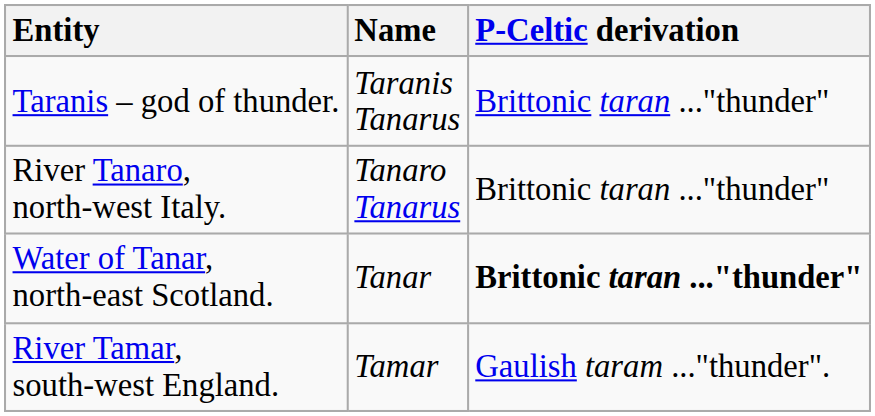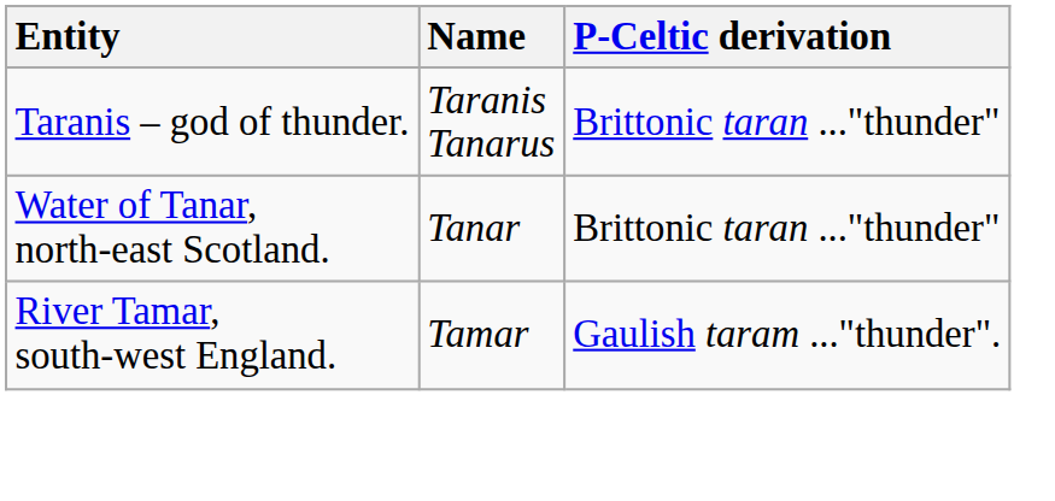 <table class="wikitable sortable" style="border-collapse: collapse;">
 <tr>
 <th style="text-align:left">Entity</th>
 <th style="text-align:left">Name</th>
 <th style="text-align:left"><a href='#'>P-Celtic</a> derivation</th>
 </tr>
 <tr>
 <td><a href='#'>Taranis</a> – god of thunder.</td>
 <td><em>Taranis</em><br><em>Tanarus</em></td>
 <td><a href='#'>Brittonic</a> <a href='#'><em>taran</em></a> ..."thunder"</td>
 </tr>
 <tr>
-<td>River <a href='#'>Tanaro</a>,<br>north-west Italy.</td>
-<td><em>Tanaro</em><br><a href='#'><em>Tanarus</em></a></td>
-<td>Brittonic <em>taran</em> ..."thunder"</td>
-</tr>
-<tr>
 <td><a href='#'>Water of Tanar</a>,<br>north-east Scotland.</td>
 <td><em>Tanar</em></td>
-<td><strong>Brittonic <em>taran</em> ..."thunder"</strong></td>
+<td>Brittonic <em>taran</em> ..."thunder"</td>
 </tr>
 <tr>
 <td><a href='#'>River Tamar</a>,<br>south-west England.</td>
 <td><em>Tamar</em></td>
 <td><a href='#'>Gaulish</a> <em>taram</em> ..."thunder".</td>
 </tr>
 </table>
